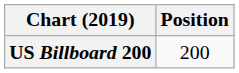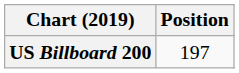 <table class="wikitable plainrowheaders" style="text-align:center">
 <tr>
 <th scope="col">Chart (2019)</th>
 <th scope="col">Position</th>
 </tr>
 <tr>
 <th scope="row">US <em>Billboard</em> 200</th>
-<td>200</td>
+<td>197</td>
 </tr>
 </table>
